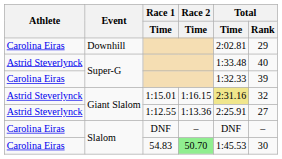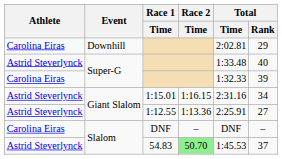 <table class="wikitable" style="font-size:90%">
 <tr>
 <th rowspan="2">Athlete</th>
 <th rowspan="2">Event</th>
 <th>Race 1</th>
 <th>Race 2</th>
 <th colspan="2">Total</th>
 </tr>
 <tr>
 <th>Time</th>
 <th>Time</th>
 <th>Time</th>
 <th>Rank</th>
 </tr>
 <tr>
 <td><a href='#'>Carolina Eiras</a></td>
 <td>Downhill</td>
 <td colspan="2" bgcolor="wheat"></td>
 <td align="center">2:02.81</td>
 <td align="center">29</td>
 </tr>
 <tr>
 <td><a href='#'>Astrid Steverlynck</a></td>
 <td rowspan="2">Super-G</td>
 <td colspan="2" bgcolor="wheat"></td>
 <td align="center">1:33.48</td>
 <td align="center">40</td>
 </tr>
 <tr>
 <td><a href='#'>Carolina Eiras</a></td>
 <td colspan="2" bgcolor="wheat"></td>
 <td align="center">1:32.33</td>
 <td align="center">39</td>
 </tr>
 <tr>
 <td><a href='#'>Astrid Steverlynck</a></td>
 <td rowspan="2">Giant Slalom</td>
 <td align="center">1:15.01</td>
 <td align="center">1:16.15</td>
-<td align="center" style="background: khaki;">2:31.16</td>
-<td align="center">32</td>
+<td align="center">2:31.16</td>
+<td align="center">34</td>
 </tr>
 <tr>
 <td><a href='#'>Astrid Steverlynck</a></td>
 <td align="center">1:12.55</td>
 <td align="center">1:13.36</td>
 <td align="center">2:25.91</td>
 <td align="center">27</td>
 </tr>
 <tr>
 <td><a href='#'>Carolina Eiras</a></td>
 <td rowspan="2">Slalom</td>
 <td align="center">DNF</td>
 <td align="center">–</td>
 <td align="center">DNF</td>
 <td align="center">–</td>
 </tr>
 <tr>
-<td><a href='#'>Carolina Eiras</a></td>
+<td><a href='#'>Astrid Steverlynck</a></td>
 <td align="center">54.83</td>
 <td align="center" style="background: lightgreen;">50.70</td>
 <td align="center">1:45.53</td>
-<td align="center">30</td>
+<td align="center">37</td>
 </tr>
 </table>
